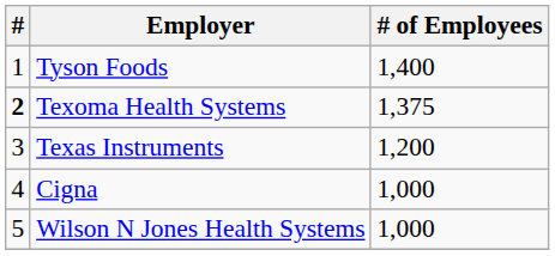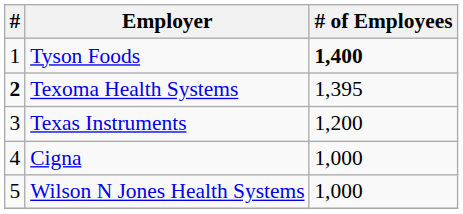 <table class="wikitable">
 <tr>
 <th>#</th>
 <th>Employer</th>
 <th># of Employees</th>
 </tr>
 <tr>
 <td>1</td>
 <td><a href='#'>Tyson Foods</a></td>
-<td>1,400</td>
+<td><strong>1,400</strong></td>
 </tr>
 <tr>
 <td><strong>2</strong></td>
 <td><a href='#'>Texoma Health Systems</a></td>
-<td>1,375</td>
+<td>1,395</td>
 </tr>
 <tr>
 <td>3</td>
 <td><a href='#'>Texas Instruments</a></td>
 <td>1,200</td>
 </tr>
 <tr>
 <td>4</td>
 <td><a href='#'>Cigna</a></td>
 <td>1,000</td>
 </tr>
 <tr>
 <td>5</td>
 <td><a href='#'>Wilson N Jones Health Systems</a></td>
 <td>1,000</td>
 </tr>
 <tr>
 </tr>
 </table>
